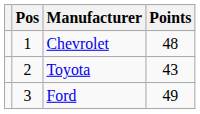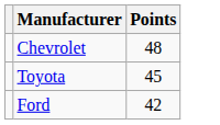 <table class="wikitable" style="font-size: 95%;">
 <tr>
 <th></th>
-<th>Pos</th>
 <th>Manufacturer</th>
 <th>Points</th>
 </tr>
 <tr>
 <td align="left"></td>
-<td style="text-align:center;">1</td>
 <td><a href='#'>Chevrolet</a></td>
 <td style="text-align:center;">48</td>
 </tr>
 <tr>
 <td align="left"></td>
-<td style="text-align:center;">2</td>
 <td><a href='#'>Toyota</a></td>
-<td style="text-align:center;">43</td>
+<td style="text-align:center;">45</td>
 </tr>
 <tr>
 <td align="left"></td>
-<td style="text-align:center;">3</td>
 <td><a href='#'>Ford</a></td>
-<td style="text-align:center;">49</td>
+<td style="text-align:center;">42</td>
 </tr>
 </table>
